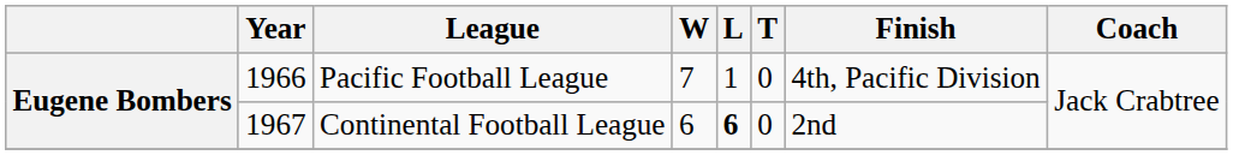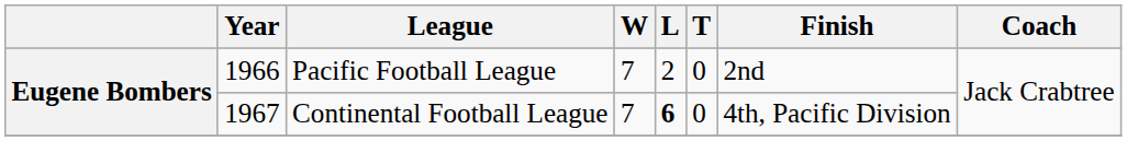 <table class="wikitable">
 <tr>
 <th></th>
 <th>Year</th>
 <th>League</th>
 <th>W</th>
 <th>L</th>
 <th>T</th>
 <th>Finish</th>
 <th>Coach</th>
 </tr>
 <tr>
 <th rowspan=2>Eugene Bombers</th>
 <td>1966</td>
 <td>Pacific Football League</td>
 <td>7</td>
-<td>1</td>
+<td>2</td>
 <td>0</td>
-<td>4th, Pacific Division</td>
+<td>2nd</td>
 <td rowspan=2>Jack Crabtree</td>
 </tr>
 <tr>
 <td>1967</td>
 <td>Continental Football League</td>
-<td>6</td>
+<td>7</td>
 <td><strong>6</strong></td>
 <td>0</td>
-<td>2nd</td>
+<td>4th, Pacific Division</td>
 </tr>
 <tr>
 </tr>
 </table>
